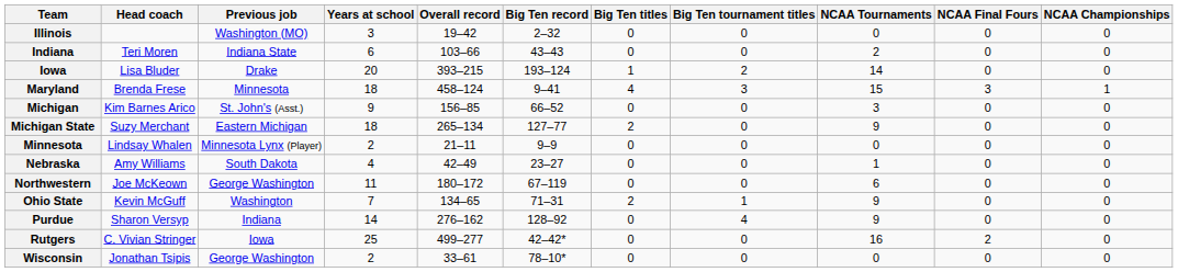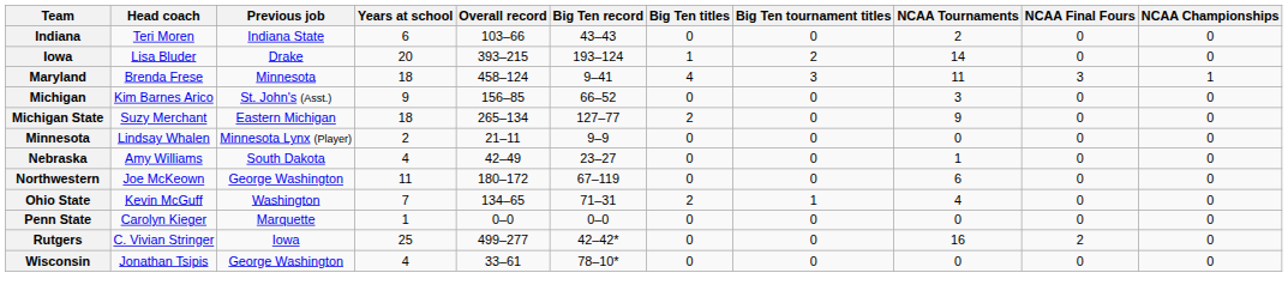 <table class="wikitable sortable" style="text-align: center;font-size:90%;">
 <tr>
 <th width="110">Team</th>
 <th>Head coach</th>
 <th>Previous job</th>
 <th>Years at school</th>
 <th>Overall record</th>
 <th>Big Ten record</th>
 <th>Big Ten titles</th>
 <th>Big Ten tournament titles</th>
 <th>NCAA Tournaments</th>
 <th>NCAA Final Fours</th>
 <th>NCAA Championships</th>
-</tr>
-<tr>
-<th style=>Illinois</th>
-<td></td>
-<td><a href='#'>Washington (MO)</a></td>
-<td>3</td>
-<td>19–42</td>
-<td>2–32</td>
-<td>0</td>
-<td>0</td>
-<td>0</td>
-<td>0</td>
-<td>0</td>
 </tr>
 <tr>
 <th style=>Indiana</th>
 <td><a href='#'>Teri Moren</a></td>
 <td><a href='#'>Indiana State</a></td>
 <td>6</td>
 <td>103–66</td>
 <td>43–43</td>
 <td>0</td>
 <td>0</td>
 <td>2</td>
 <td>0</td>
 <td>0</td>
 </tr>
 <tr>
 <th style=>Iowa</th>
 <td><a href='#'>Lisa Bluder</a></td>
 <td><a href='#'>Drake</a></td>
 <td>20</td>
 <td>393–215</td>
 <td>193–124</td>
 <td>1</td>
 <td>2</td>
 <td>14</td>
 <td>0</td>
 <td>0</td>
 </tr>
 <tr>
 <th style=>Maryland</th>
 <td><a href='#'>Brenda Frese</a></td>
 <td><a href='#'>Minnesota</a></td>
 <td>18</td>
 <td>458–124</td>
 <td>9–41</td>
 <td>4</td>
 <td>3</td>
-<td>15</td>
+<td>11</td>
 <td>3</td>
 <td>1</td>
 </tr>
 <tr>
 <th style=>Michigan</th>
 <td><a href='#'>Kim Barnes Arico</a></td>
 <td><a href='#'>St. John's</a> <small>(Asst.)</small></td>
 <td>9</td>
 <td>156–85</td>
 <td>66–52</td>
 <td>0</td>
 <td>0</td>
 <td>3</td>
 <td>0</td>
 <td>0</td>
 </tr>
 <tr>
 <th style=>Michigan State</th>
 <td><a href='#'>Suzy Merchant</a></td>
 <td><a href='#'>Eastern Michigan</a></td>
 <td>18</td>
 <td>265–134</td>
 <td>127–77</td>
 <td>2</td>
 <td>0</td>
 <td>9</td>
 <td>0</td>
 <td>0</td>
 </tr>
 <tr>
 <th style=>Minnesota</th>
 <td><a href='#'>Lindsay Whalen</a></td>
 <td><a href='#'>Minnesota Lynx</a> <small>(Player)</small></td>
 <td>2</td>
 <td>21–11</td>
 <td>9–9</td>
 <td>0</td>
 <td>0</td>
 <td>0</td>
 <td>0</td>
 <td>0</td>
 </tr>
 <tr>
 <th style=>Nebraska</th>
 <td><a href='#'>Amy Williams</a></td>
 <td><a href='#'>South Dakota</a></td>
 <td>4</td>
 <td>42–49</td>
 <td>23–27</td>
 <td>0</td>
 <td>0</td>
 <td>1</td>
 <td>0</td>
 <td>0</td>
 </tr>
 <tr>
 <th style=>Northwestern</th>
 <td><a href='#'>Joe McKeown</a></td>
 <td><a href='#'>George Washington</a></td>
 <td>11</td>
 <td>180–172</td>
 <td>67–119</td>
 <td>0</td>
 <td>0</td>
 <td>6</td>
 <td>0</td>
 <td>0</td>
 </tr>
 <tr>
 <th style=>Ohio State</th>
 <td><a href='#'>Kevin McGuff</a></td>
 <td><a href='#'>Washington</a></td>
 <td>7</td>
 <td>134–65</td>
 <td>71–31</td>
 <td>2</td>
 <td>1</td>
-<td>9</td>
+<td>4</td>
 <td>0</td>
 <td>0</td>
 </tr>
 <tr>
-<th style=>Purdue</th>
-<td><a href='#'>Sharon Versyp</a></td>
-<td><a href='#'>Indiana</a></td>
-<td>14</td>
-<td>276–162</td>
-<td>128–92</td>
+<th style=>Penn State</th>
+<td><a href='#'>Carolyn Kieger</a></td>
+<td><a href='#'>Marquette</a></td>
+<td>1</td>
+<td>0–0</td>
+<td>0–0</td>
 <td>0</td>
-<td>4</td>
-<td>9</td>
+<td>0</td>
+<td>0</td>
 <td>0</td>
 <td>0</td>
 </tr>
 <tr>
 <th style=>Rutgers</th>
 <td><a href='#'>C. Vivian Stringer</a></td>
 <td><a href='#'>Iowa</a></td>
 <td>25</td>
 <td>499–277</td>
 <td>42–42*</td>
 <td>0</td>
 <td>0</td>
 <td>16</td>
 <td>2</td>
 <td>0</td>
 </tr>
 <tr>
 <th style=>Wisconsin</th>
 <td><a href='#'>Jonathan Tsipis</a></td>
 <td><a href='#'>George Washington</a></td>
-<td>2</td>
+<td>4</td>
 <td>33–61</td>
 <td>78–10*</td>
 <td>0</td>
 <td>0</td>
 <td>0</td>
 <td>0</td>
 <td>0</td>
 </tr>
 </table>
